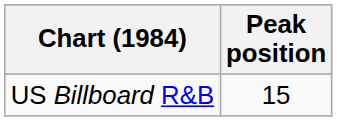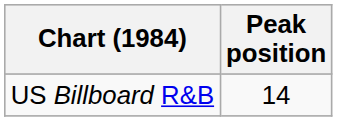 <table class="wikitable sortable">
 <tr>
 <th>Chart (1984)</th>
 <th>Peak<br>position</th>
 </tr>
 <tr>
 <td>US <em>Billboard</em> <a href='#'>R&B</a></td>
-<td align="center">15</td>
+<td align="center">14</td>
 </tr>
 </table>
